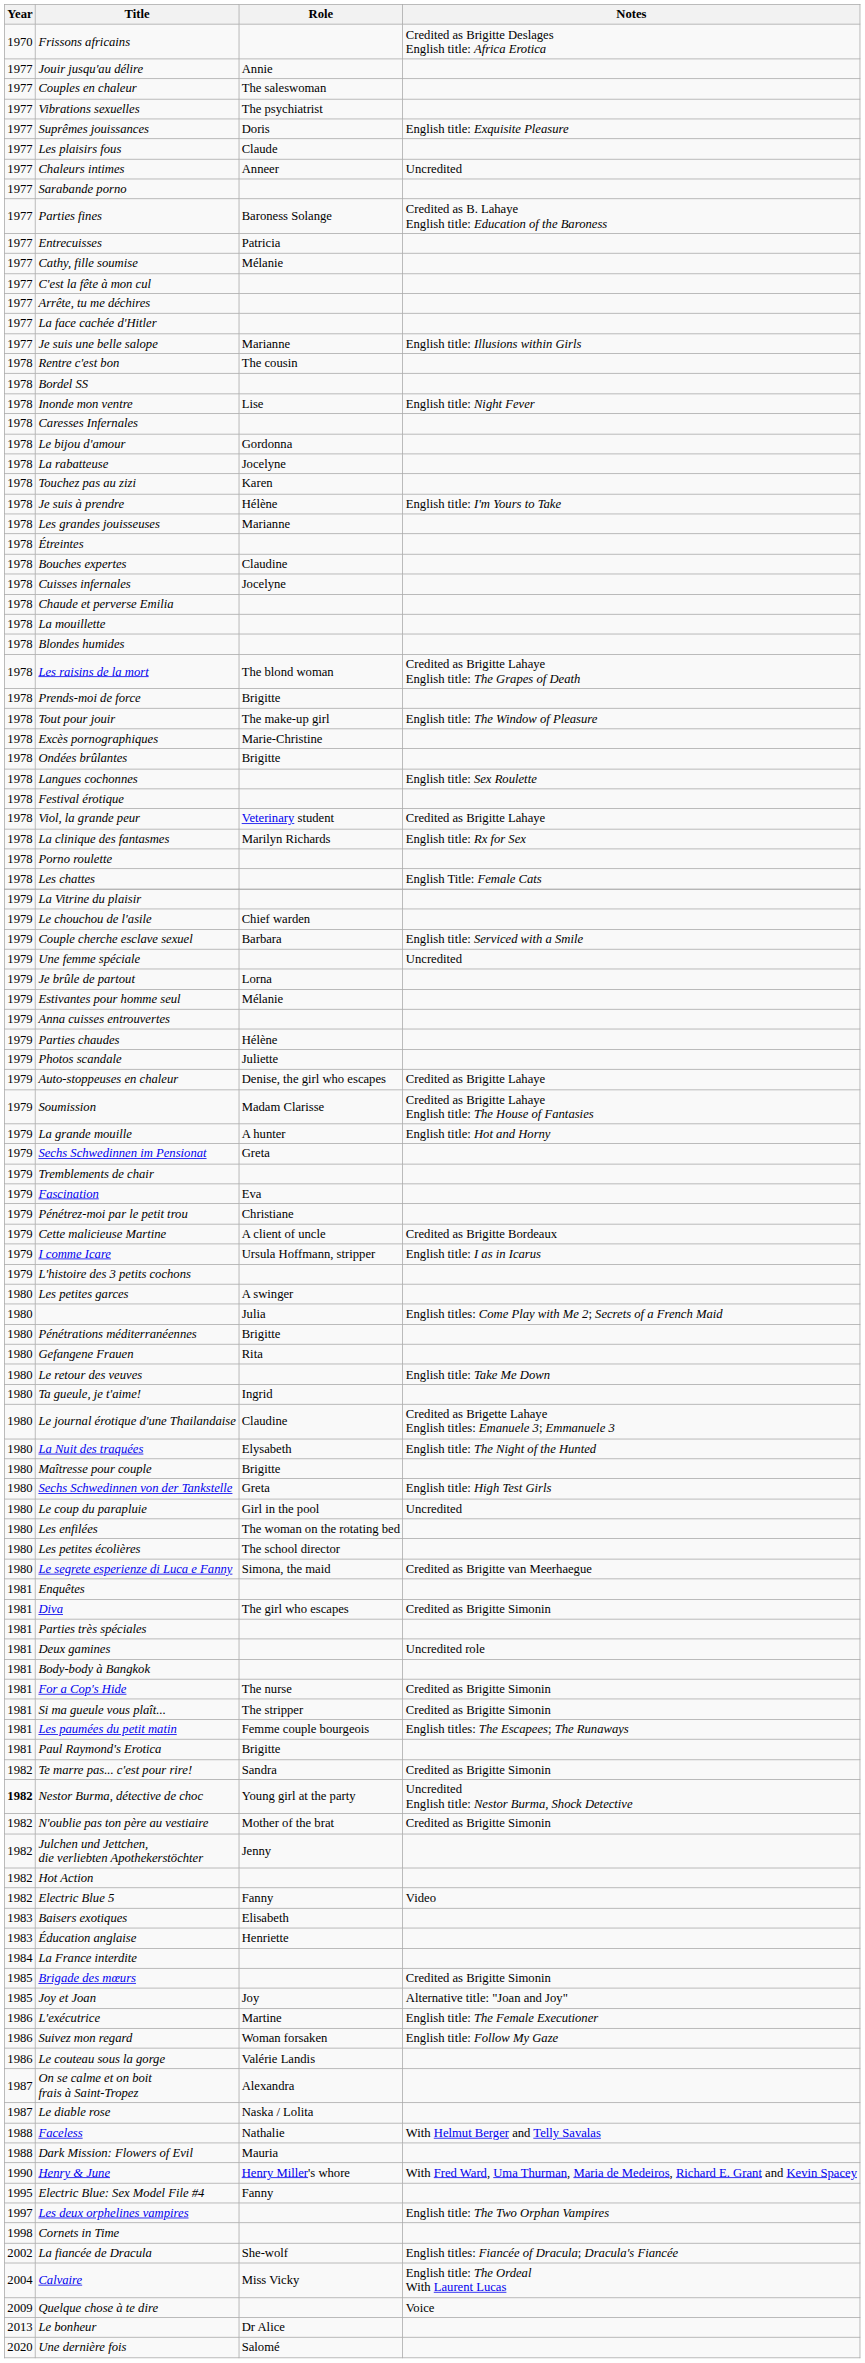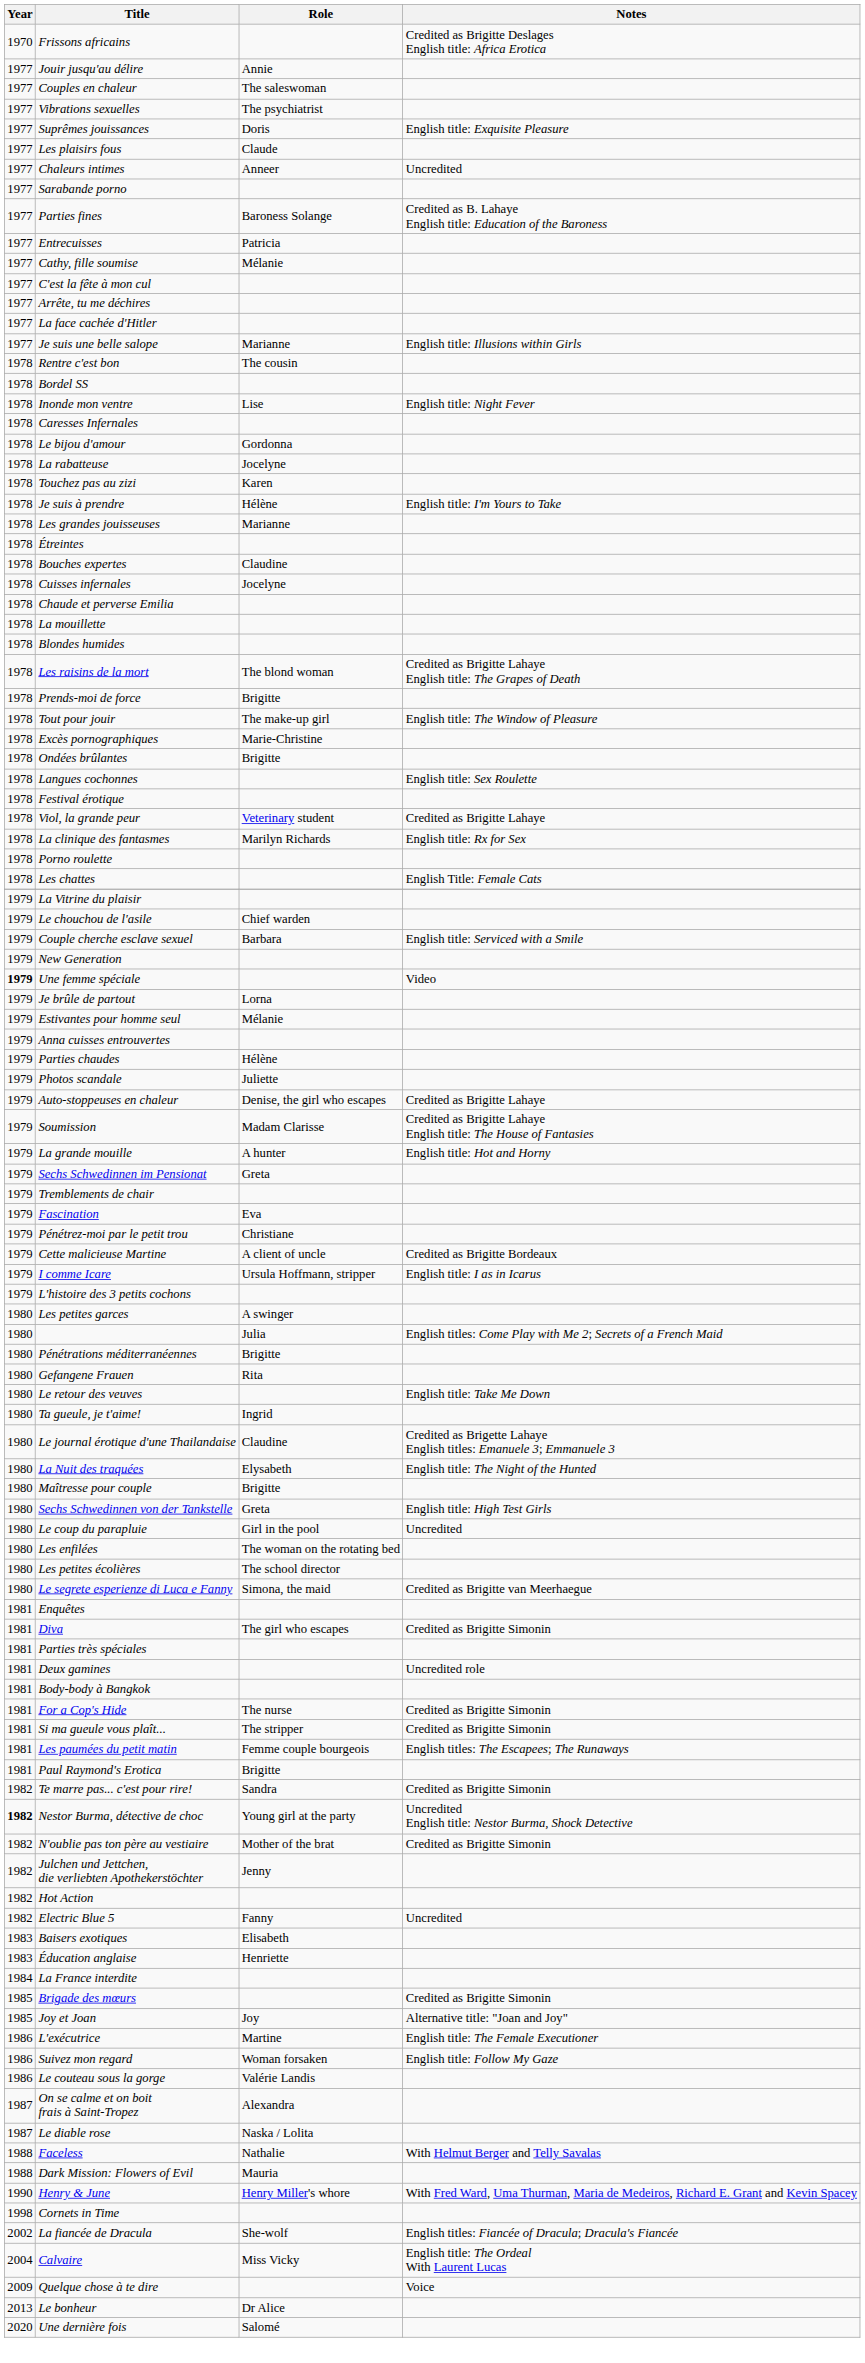 <table class="wikitable mw-collapsible sortable">
 <tr>
 <th scope="col">Year</th>
 <th scope="col">Title</th>
 <th scope="col">Role</th>
 <th scope="col">Notes</th>
 </tr>
 <tr>
 <td>1970</td>
 <td><em>Frissons africains</em></td>
 <td></td>
 <td>Credited as Brigitte Deslages <br>English title: <em>Africa Erotica</em></td>
 </tr>
 <tr>
 <td>1977</td>
 <td><em>Jouir jusqu'au délire</em></td>
 <td>Annie</td>
 <td></td>
 </tr>
 <tr>
 <td>1977</td>
 <td><em>Couples en chaleur</em></td>
 <td>The saleswoman</td>
 <td></td>
 </tr>
 <tr>
 <td>1977</td>
 <td><em>Vibrations sexuelles</em></td>
 <td>The psychiatrist</td>
 <td></td>
 </tr>
 <tr>
 <td>1977</td>
 <td><em>Suprêmes jouissances</em></td>
 <td>Doris</td>
 <td>English title: <em>Exquisite Pleasure</em></td>
 </tr>
 <tr>
 <td>1977</td>
 <td><em>Les plaisirs fous</em></td>
 <td>Claude</td>
 <td></td>
 </tr>
 <tr>
 <td>1977</td>
 <td><em>Chaleurs intimes</em></td>
 <td>Anneer</td>
 <td>Uncredited</td>
 </tr>
 <tr>
 <td>1977</td>
 <td><em>Sarabande porno</em></td>
 <td></td>
 <td></td>
 </tr>
 <tr>
 <td>1977</td>
 <td><em>Parties fines</em></td>
 <td>Baroness Solange</td>
 <td>Credited as B. Lahaye <br> English title: <em>Education of the Baroness</em></td>
 </tr>
 <tr>
 <td>1977</td>
 <td><em>Entrecuisses</em></td>
 <td>Patricia</td>
 <td></td>
 </tr>
 <tr>
 <td>1977</td>
 <td><em>Cathy, fille soumise</em></td>
 <td>Mélanie</td>
 <td></td>
 </tr>
 <tr>
 <td>1977</td>
 <td><em>C'est la fête à mon cul</em></td>
 <td></td>
 <td></td>
 </tr>
 <tr>
 <td>1977</td>
 <td><em>Arrête, tu me déchires</em></td>
 <td></td>
 <td></td>
 </tr>
 <tr>
 <td>1977</td>
 <td><em>La face cachée d'Hitler</em></td>
 <td></td>
 <td></td>
 </tr>
 <tr>
 <td>1977</td>
 <td><em>Je suis une belle salope</em></td>
 <td>Marianne</td>
 <td>English title: <em>Illusions within Girls</em></td>
 </tr>
 <tr>
 <td>1978</td>
 <td><em>Rentre c'est bon</em></td>
 <td>The cousin</td>
 <td></td>
 </tr>
 <tr>
 <td>1978</td>
 <td><em>Bordel SS</em></td>
 <td></td>
 <td></td>
 </tr>
 <tr>
 <td>1978</td>
 <td><em>Inonde mon ventre</em></td>
 <td>Lise</td>
 <td>English title: <em>Night Fever</em></td>
 </tr>
 <tr>
 <td>1978</td>
 <td><em>Caresses Infernales</em></td>
 <td></td>
 <td></td>
 </tr>
 <tr>
 <td>1978</td>
 <td><em>Le bijou d'amour</em></td>
 <td>Gordonna</td>
 <td></td>
 </tr>
 <tr>
 <td>1978</td>
 <td><em>La rabatteuse</em></td>
 <td>Jocelyne</td>
 <td></td>
 </tr>
 <tr>
 <td>1978</td>
 <td><em>Touchez pas au zizi</em></td>
 <td>Karen</td>
 <td></td>
 </tr>
 <tr>
 <td>1978</td>
 <td><em>Je suis à prendre</em></td>
 <td>Hélène</td>
 <td>English  title: <em>I'm Yours to Take</em></td>
 </tr>
 <tr>
 <td>1978</td>
 <td><em>Les grandes jouisseuses</em></td>
 <td>Marianne</td>
 <td></td>
 </tr>
 <tr>
 <td>1978</td>
 <td><em>Étreintes</em></td>
 <td></td>
 <td></td>
 </tr>
 <tr>
 <td>1978</td>
 <td><em>Bouches expertes</em></td>
 <td>Claudine</td>
 <td></td>
 </tr>
 <tr>
 <td>1978</td>
 <td><em>Cuisses infernales</em></td>
 <td>Jocelyne</td>
 <td></td>
 </tr>
 <tr>
 <td>1978</td>
 <td><em>Chaude et perverse Emilia</em></td>
 <td></td>
 <td></td>
 </tr>
 <tr>
 <td>1978</td>
 <td><em>La mouillette</em></td>
 <td></td>
 <td></td>
 </tr>
 <tr>
 <td>1978</td>
 <td><em>Blondes humides</em></td>
 <td></td>
 <td></td>
 </tr>
 <tr>
 <td>1978</td>
 <td><em><a href='#'>Les raisins de la mort</a></em></td>
 <td>The blond woman</td>
 <td>Credited as Brigitte Lahaye <br> English title: <em>The Grapes of Death</em></td>
 </tr>
 <tr>
 <td>1978</td>
 <td><em>Prends-moi de force</em></td>
 <td>Brigitte</td>
 <td></td>
 </tr>
 <tr>
 <td>1978</td>
 <td><em>Tout pour jouir</em></td>
 <td>The make-up girl</td>
 <td>English title: <em>The Window of Pleasure</em></td>
 </tr>
 <tr>
 <td>1978</td>
 <td><em>Excès pornographiques</em></td>
 <td>Marie-Christine</td>
 <td></td>
 </tr>
 <tr>
 <td>1978</td>
 <td><em>Ondées brûlantes</em></td>
 <td>Brigitte</td>
 <td></td>
 </tr>
 <tr>
 <td>1978</td>
 <td><em>Langues cochonnes</em></td>
 <td></td>
 <td>English title: <em>Sex Roulette</em></td>
 </tr>
 <tr>
 <td>1978</td>
 <td><em>Festival érotique</em></td>
 <td></td>
 <td></td>
 </tr>
 <tr>
 <td>1978</td>
 <td><em>Viol, la grande peur</em></td>
 <td><a href='#'>Veterinary</a> student</td>
 <td>Credited as Brigitte Lahaye</td>
 </tr>
 <tr>
 <td>1978</td>
 <td><em>La clinique des fantasmes</em></td>
 <td>Marilyn Richards</td>
 <td>English title: <em>Rx for Sex</em></td>
 </tr>
 <tr>
 <td>1978</td>
 <td><em>Porno roulette</em></td>
 <td></td>
 <td></td>
 </tr>
 <tr>
 <td>1978</td>
 <td><em>Les chattes</em></td>
 <td></td>
 <td>English Title: <em>Female Cats</em></td>
 </tr>
 <tr>
 </tr>
 <tr>
 <td>1979</td>
 <td><em>La Vitrine du plaisir</em></td>
 <td></td>
 <td></td>
 </tr>
 <tr>
 <td>1979</td>
 <td><em>Le chouchou de l'asile</em></td>
 <td>Chief warden</td>
 <td></td>
 </tr>
 <tr>
 <td>1979</td>
 <td><em>Couple cherche esclave sexuel</em></td>
 <td>Barbara</td>
 <td>English title: <em>Serviced with a Smile</em></td>
 </tr>
 <tr>
 <td>1979</td>
+<td><em>New Generation</em></td>
+<td></td>
+<td></td>
+</tr>
+<tr>
+<td><strong>1979</strong></td>
 <td><em>Une femme spéciale</em></td>
 <td></td>
-<td>Uncredited</td>
+<td>Video</td>
 </tr>
 <tr>
 <td>1979</td>
 <td><em>Je brûle de partout</em></td>
 <td>Lorna</td>
 <td></td>
 </tr>
 <tr>
 <td>1979</td>
 <td><em>Estivantes pour homme seul</em></td>
 <td>Mélanie</td>
 <td></td>
 </tr>
 <tr>
 <td>1979</td>
 <td><em>Anna cuisses entrouvertes</em></td>
 <td></td>
 <td></td>
 </tr>
 <tr>
 <td>1979</td>
 <td><em>Parties chaudes</em></td>
 <td>Hélène</td>
 <td></td>
 </tr>
 <tr>
 <td>1979</td>
 <td><em>Photos scandale</em></td>
 <td>Juliette</td>
 <td></td>
 </tr>
 <tr>
 <td>1979</td>
 <td><em>Auto-stoppeuses en chaleur</em></td>
 <td>Denise, the girl who escapes</td>
 <td>Credited as Brigitte Lahaye</td>
 </tr>
 <tr>
 <td>1979</td>
 <td><em>Soumission</em></td>
 <td>Madam Clarisse</td>
 <td>Credited as Brigitte Lahaye <br> English title: <em>The House of Fantasies</em></td>
 </tr>
 <tr>
 <td>1979</td>
 <td><em>La grande mouille</em></td>
 <td>A hunter</td>
 <td>English title: <em>Hot and Horny</em></td>
 </tr>
 <tr>
 <td>1979</td>
 <td><em><a href='#'>Sechs Schwedinnen im Pensionat</a></em></td>
 <td>Greta</td>
 <td></td>
 </tr>
 <tr>
 <td>1979</td>
 <td><em>Tremblements de chair</em></td>
 <td></td>
 <td></td>
 </tr>
 <tr>
 <td>1979</td>
 <td><em><a href='#'>Fascination</a></em></td>
 <td>Eva</td>
 <td></td>
 </tr>
 <tr>
 <td>1979</td>
 <td><em>Pénétrez-moi par le petit trou</em></td>
 <td>Christiane</td>
 <td></td>
 </tr>
 <tr>
 <td>1979</td>
 <td><em>Cette malicieuse Martine</em></td>
 <td>A client of uncle</td>
 <td>Credited as Brigitte Bordeaux</td>
 </tr>
 <tr>
 <td>1979</td>
 <td><em><a href='#'>I comme Icare</a></em></td>
 <td>Ursula Hoffmann, stripper</td>
 <td>English  title: <em>I as in Icarus</em></td>
 </tr>
 <tr>
 <td>1979</td>
 <td><em>L'histoire des 3 petits cochons</em></td>
 <td></td>
 <td></td>
 </tr>
 <tr>
 <td>1980</td>
 <td><em>Les petites garces</em></td>
 <td>A swinger</td>
 <td></td>
 </tr>
 <tr>
 <td>1980</td>
 <td><em></em></td>
 <td>Julia</td>
 <td>English titles: <em>Come Play with Me 2</em>; <em>Secrets of a French Maid</em></td>
 </tr>
 <tr>
 <td>1980</td>
 <td><em>Pénétrations méditerranéennes</em></td>
 <td>Brigitte</td>
 <td></td>
 </tr>
 <tr>
 <td>1980</td>
 <td><em>Gefangene Frauen</em></td>
 <td>Rita</td>
 <td></td>
 </tr>
 <tr>
 <td>1980</td>
 <td><em>Le retour des veuves</em></td>
 <td></td>
 <td>English title: <em>Take Me Down</em></td>
 </tr>
 <tr>
 <td>1980</td>
 <td><em>Ta gueule, je t'aime!</em></td>
 <td>Ingrid</td>
 <td></td>
 </tr>
 <tr>
 <td>1980</td>
 <td><em>Le journal érotique d'une Thailandaise</em></td>
 <td>Claudine</td>
 <td>Credited as Brigette Lahaye <br> English titles: <em>Emanuele 3</em>; <em>Emmanuele 3</em></td>
 </tr>
 <tr>
 <td>1980</td>
 <td><em><a href='#'>La Nuit des traquées</a></em></td>
 <td>Elysabeth</td>
 <td>English title: <em>The Night of the Hunted</em></td>
 </tr>
 <tr>
 <td>1980</td>
 <td><em>Maîtresse pour couple</em></td>
 <td>Brigitte</td>
 <td></td>
 </tr>
 <tr>
 <td>1980</td>
 <td><em><a href='#'>Sechs Schwedinnen von der Tankstelle</a></em></td>
 <td>Greta</td>
 <td>English title: <em>High Test Girls</em></td>
 </tr>
 <tr>
 <td>1980</td>
 <td><em>Le coup du parapluie</em></td>
 <td>Girl in the pool</td>
 <td>Uncredited</td>
 </tr>
 <tr>
 <td>1980</td>
 <td><em>Les enfilées</em></td>
 <td>The woman on the rotating bed</td>
 <td></td>
 </tr>
 <tr>
 <td>1980</td>
 <td><em>Les petites écolières</em></td>
 <td>The school director</td>
 <td></td>
 </tr>
 <tr>
 <td>1980</td>
 <td><em><a href='#'>Le segrete esperienze di Luca e Fanny</a></em></td>
 <td>Simona, the maid</td>
 <td>Credited as Brigitte van Meerhaegue</td>
 </tr>
 <tr>
 <td>1981</td>
 <td><em>Enquêtes</em></td>
 <td></td>
 <td></td>
 </tr>
 <tr>
 <td>1981</td>
 <td><em><a href='#'>Diva</a></em></td>
 <td>The girl who escapes</td>
 <td>Credited as Brigitte Simonin</td>
 </tr>
 <tr>
 <td>1981</td>
 <td><em>Parties très spéciales</em></td>
 <td></td>
 <td></td>
 </tr>
 <tr>
 <td>1981</td>
 <td><em>Deux gamines</em></td>
 <td></td>
 <td>Uncredited role</td>
 </tr>
 <tr>
 <td>1981</td>
 <td><em>Body-body à Bangkok</em></td>
 <td></td>
 <td></td>
 </tr>
 <tr>
 <td>1981</td>
 <td><em><a href='#'>For a Cop's Hide</a></em></td>
 <td>The nurse</td>
 <td>Credited as Brigitte Simonin</td>
 </tr>
 <tr>
 <td>1981</td>
 <td><em>Si ma gueule vous plaît...</em></td>
 <td>The stripper</td>
 <td>Credited as Brigitte Simonin</td>
 </tr>
 <tr>
 <td>1981</td>
 <td><em><a href='#'>Les paumées du petit matin</a></em></td>
 <td>Femme couple bourgeois</td>
 <td>English titles: <em>The Escapees</em>; <em>The Runaways</em></td>
 </tr>
 <tr>
 <td>1981</td>
 <td><em>Paul Raymond's Erotica</em></td>
 <td>Brigitte</td>
 <td></td>
 </tr>
 <tr>
 <td>1982</td>
 <td><em>Te marre pas... c'est pour rire!</em></td>
 <td>Sandra</td>
 <td>Credited as Brigitte Simonin</td>
 </tr>
 <tr>
 <td><strong>1982</strong></td>
 <td><em>Nestor Burma, détective de choc</em></td>
 <td>Young girl at the party</td>
 <td>Uncredited<br> English title: <em>Nestor Burma, Shock Detective</em></td>
 </tr>
 <tr>
 <td>1982</td>
 <td><em>N'oublie pas ton père au vestiaire</em></td>
 <td>Mother of the brat</td>
 <td>Credited as Brigitte Simonin</td>
 </tr>
 <tr>
 <td>1982</td>
 <td><em>Julchen und Jettchen,<br>die verliebten Apothekerstöchter</em></td>
 <td>Jenny</td>
 <td></td>
 </tr>
 <tr>
 <td>1982</td>
 <td><em>Hot Action</em></td>
 <td></td>
 <td></td>
 </tr>
 <tr>
 <td>1982</td>
 <td><em>Electric Blue 5</em></td>
 <td>Fanny</td>
-<td>Video</td>
+<td>Uncredited</td>
 </tr>
 <tr>
 <td>1983</td>
 <td><em>Baisers exotiques</em></td>
 <td>Elisabeth</td>
 <td></td>
 </tr>
 <tr>
 <td>1983</td>
 <td><em>Éducation anglaise</em></td>
 <td>Henriette</td>
 <td></td>
 </tr>
 <tr>
 <td>1984</td>
 <td><em>La France interdite</em></td>
 <td></td>
 <td></td>
 </tr>
 <tr>
 <td>1985</td>
 <td><em><a href='#'>Brigade des mœurs</a></em></td>
 <td></td>
 <td>Credited as Brigitte Simonin</td>
 </tr>
 <tr>
 <td>1985</td>
 <td><em>Joy et Joan</em></td>
 <td>Joy</td>
 <td>Alternative title: "Joan and Joy"</td>
 </tr>
 <tr>
 <td>1986</td>
 <td><em>L'exécutrice</em></td>
 <td>Martine</td>
 <td>English title: <em>The Female Executioner</em></td>
 </tr>
 <tr>
 <td>1986</td>
 <td><em>Suivez mon regard</em></td>
 <td>Woman forsaken</td>
 <td>English title: <em>Follow My Gaze</em></td>
 </tr>
 <tr>
 <td>1986</td>
 <td><em>Le couteau sous la gorge</em></td>
 <td>Valérie Landis</td>
 <td></td>
 </tr>
 <tr>
 <td>1987</td>
 <td><em>On se calme et on boit<br>frais à Saint-Tropez</em></td>
 <td>Alexandra</td>
 <td></td>
 </tr>
 <tr>
 <td>1987</td>
 <td><em>Le diable rose</em></td>
 <td>Naska / Lolita</td>
 <td></td>
 </tr>
 <tr>
 <td>1988</td>
 <td><em><a href='#'>Faceless</a></em></td>
 <td>Nathalie</td>
 <td>With <a href='#'>Helmut Berger</a> and <a href='#'>Telly Savalas</a></td>
 </tr>
 <tr>
 <td>1988</td>
 <td><em>Dark Mission: Flowers of Evil</em></td>
 <td>Mauria</td>
 <td></td>
 </tr>
 <tr>
 <td>1990</td>
 <td><em><a href='#'>Henry & June</a></em></td>
 <td><a href='#'>Henry Miller</a>'s whore</td>
 <td>With <a href='#'>Fred Ward</a>, <a href='#'>Uma Thurman</a>, <a href='#'>Maria de Medeiros</a>, <a href='#'>Richard E. Grant</a> and <a href='#'>Kevin Spacey</a></td>
 </tr>
 <tr>
-<td>1995</td>
-<td><em>Electric Blue: Sex Model File #4</em></td>
-<td>Fanny</td>
-<td></td>
-</tr>
-<tr>
-<td>1997</td>
-<td><em><a href='#'>Les deux orphelines vampires</a></em></td>
-<td></td>
-<td>English title: <em>The Two Orphan Vampires</em></td>
-</tr>
-<tr>
 <td>1998</td>
 <td><em>Cornets in Time</em></td>
 <td></td>
 <td></td>
 </tr>
 <tr>
 <td>2002</td>
 <td><em>La fiancée de Dracula</em></td>
 <td>She-wolf</td>
 <td>English titles: <em>Fiancée of Dracula</em>; <em>Dracula's Fiancée</em></td>
 </tr>
 <tr>
 <td>2004</td>
 <td><em><a href='#'>Calvaire</a></em></td>
 <td>Miss Vicky</td>
 <td>English title: <em>The Ordeal</em><br> With <a href='#'>Laurent Lucas</a></td>
 </tr>
 <tr>
 <td>2009</td>
 <td><em>Quelque chose à te dire</em></td>
 <td></td>
 <td>Voice</td>
 </tr>
 <tr>
 <td>2013</td>
 <td><em>Le bonheur</em></td>
 <td>Dr Alice</td>
 <td></td>
 </tr>
 <tr>
 <td>2020</td>
 <td><em>Une dernière fois</em></td>
 <td>Salomé</td>
 <td></td>
 </tr>
 </table>
